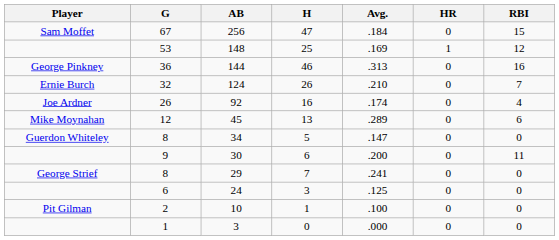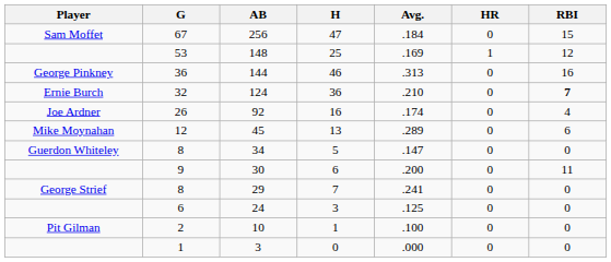 <table class="wikitable sortable">
 <tr>
 <th bgcolor="#DDDDFF" width="16%">Player</th>
 <th bgcolor="#DDDDFF" width="9%">G</th>
 <th bgcolor="#DDDDFF" width="9%">AB</th>
 <th bgcolor="#DDDDFF" width="9%">H</th>
 <th bgcolor="#DDDDFF" width="9%">Avg.</th>
 <th bgcolor="#DDDDFF" width="9%">HR</th>
 <th bgcolor="#DDDDFF" width="9%">RBI</th>
 </tr>
 <tr align="center">
 <td><a href='#'>Sam Moffet</a></td>
 <td>67</td>
 <td>256</td>
 <td>47</td>
 <td>.184</td>
 <td>0</td>
 <td>15</td>
 </tr>
 <tr align=center>
 <td></td>
 <td>53</td>
 <td>148</td>
 <td>25</td>
 <td>.169</td>
 <td>1</td>
 <td>12</td>
 </tr>
 <tr align="center">
 <td><a href='#'>George Pinkney</a></td>
 <td>36</td>
 <td>144</td>
 <td>46</td>
 <td>.313</td>
 <td>0</td>
 <td>16</td>
 </tr>
 <tr align=center>
 <td><a href='#'>Ernie Burch</a></td>
 <td>32</td>
 <td>124</td>
-<td>26</td>
+<td>36</td>
 <td>.210</td>
 <td>0</td>
-<td>7</td>
+<td><strong>7</strong></td>
 </tr>
 <tr align=center>
 <td><a href='#'>Joe Ardner</a></td>
 <td>26</td>
 <td>92</td>
 <td>16</td>
 <td>.174</td>
 <td>0</td>
 <td>4</td>
 </tr>
 <tr align=center>
 <td><a href='#'>Mike Moynahan</a></td>
 <td>12</td>
 <td>45</td>
 <td>13</td>
 <td>.289</td>
 <td>0</td>
 <td>6</td>
 </tr>
 <tr align=center>
 <td><a href='#'>Guerdon Whiteley</a></td>
 <td>8</td>
 <td>34</td>
 <td>5</td>
 <td>.147</td>
 <td>0</td>
 <td>0</td>
 </tr>
 <tr align=center>
 <td></td>
 <td>9</td>
 <td>30</td>
 <td>6</td>
 <td>.200</td>
 <td>0</td>
 <td>11</td>
 </tr>
 <tr align="center">
 <td><a href='#'>George Strief</a></td>
 <td>8</td>
 <td>29</td>
 <td>7</td>
 <td>.241</td>
 <td>0</td>
 <td>0</td>
 </tr>
 <tr align=center>
 <td></td>
 <td>6</td>
 <td>24</td>
 <td>3</td>
 <td>.125</td>
 <td>0</td>
 <td>0</td>
 </tr>
 <tr align="center">
 <td><a href='#'>Pit Gilman</a></td>
 <td>2</td>
 <td>10</td>
 <td>1</td>
 <td>.100</td>
 <td>0</td>
 <td>0</td>
 </tr>
 <tr align=center>
 <td></td>
 <td>1</td>
 <td>3</td>
 <td>0</td>
 <td>.000</td>
 <td>0</td>
 <td>0</td>
 </tr>
 </table>
